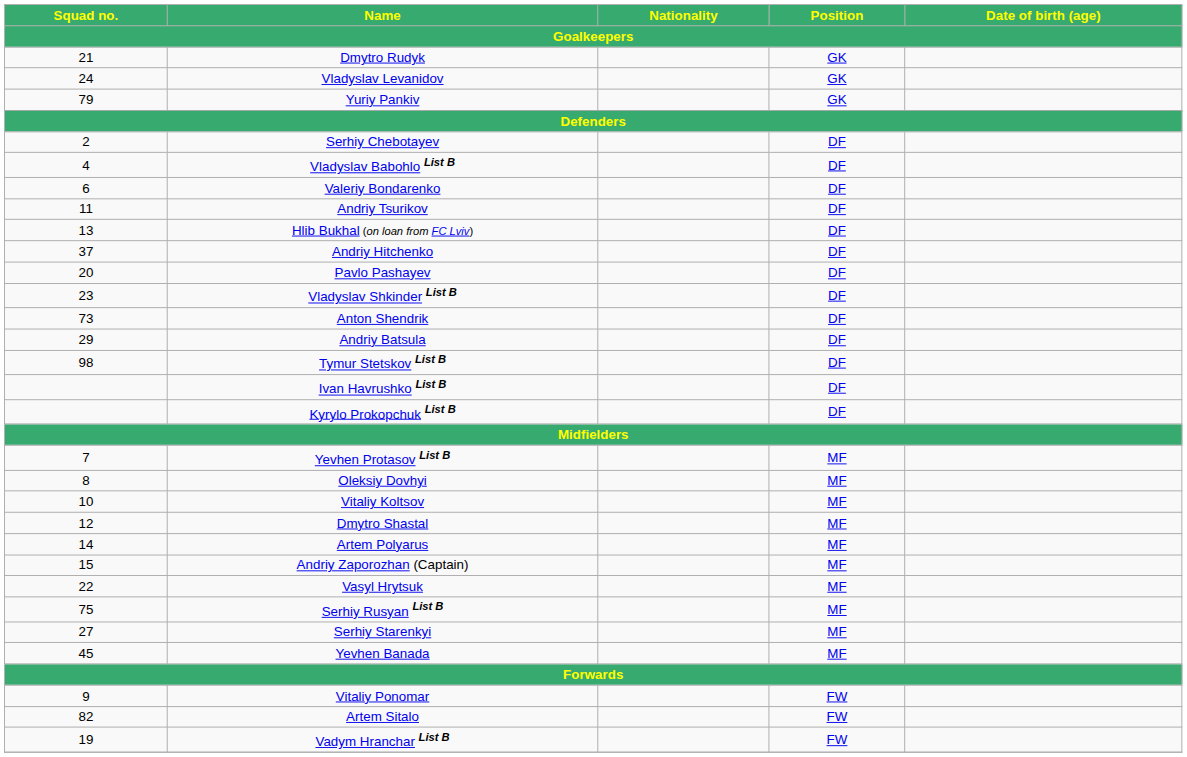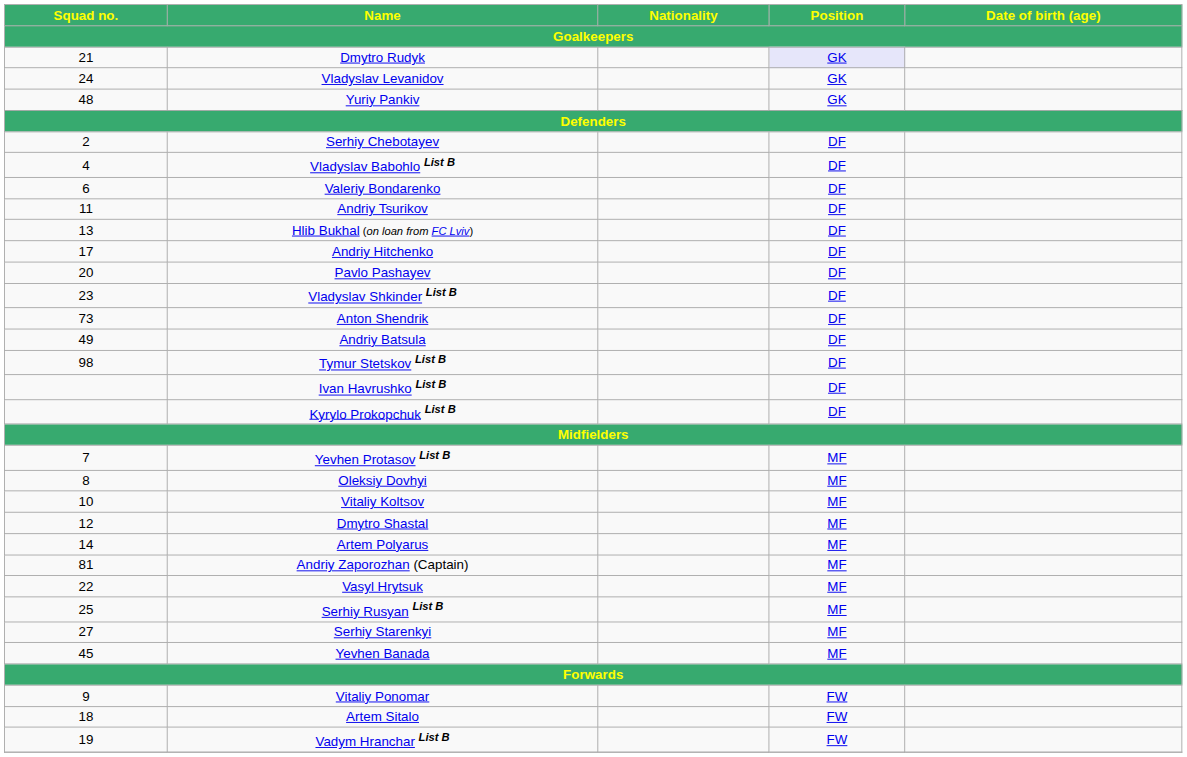 <table class="wikitable" style="text-align:center; font-size:90%; width:80%">
 <tr>
 <th style="background:#37AA6F; color:yellow; text-align:center">Squad no.</th>
 <th style="background:#37AA6F; color:yellow; text-align:center">Name</th>
 <th style="background:#37AA6F; color:yellow; text-align:center">Nationality</th>
 <th style="background:#37AA6F; color:yellow; text-align:center">Position</th>
 <th style="background:#37AA6F; color:yellow; text-align:center">Date of birth (age)</th>
 </tr>
 <tr>
 <th colspan="6" style="background:#37AA6F; color:yellow; text-align:center">Goalkeepers</th>
 </tr>
 <tr>
 <td>21</td>
 <td><a href='#'>Dmytro Rudyk</a></td>
 <td></td>
-<td><a href='#'>GK</a></td>
+<td style="background: lavender;"><a href='#'>GK</a></td>
 <td></td>
 </tr>
 <tr>
 <td>24</td>
 <td><a href='#'>Vladyslav Levanidov</a></td>
 <td></td>
 <td><a href='#'>GK</a></td>
 <td></td>
 </tr>
 <tr>
-<td>79</td>
+<td>48</td>
 <td><a href='#'>Yuriy Pankiv</a></td>
 <td></td>
 <td><a href='#'>GK</a></td>
 <td></td>
 </tr>
 <tr>
 <th colspan="6" style="background:#37AA6F; color:yellow; text-align:center">Defenders</th>
 </tr>
 <tr>
 <td>2</td>
 <td><a href='#'>Serhiy Chebotayev</a></td>
 <td></td>
 <td><a href='#'>DF</a></td>
 <td></td>
 </tr>
 <tr>
 <td>4</td>
 <td><a href='#'>Vladyslav Babohlo</a> <sup><strong><em>List B</em></strong></sup></td>
 <td></td>
 <td><a href='#'>DF</a></td>
 <td></td>
 </tr>
 <tr>
 <td>6</td>
 <td><a href='#'>Valeriy Bondarenko</a></td>
 <td></td>
 <td><a href='#'>DF</a></td>
 <td></td>
 </tr>
 <tr>
 <td>11</td>
 <td><a href='#'>Andriy Tsurikov</a></td>
 <td></td>
 <td><a href='#'>DF</a></td>
 <td></td>
 </tr>
 <tr>
 <td>13</td>
 <td><a href='#'>Hlib Bukhal</a><small> (<em>on loan from <a href='#'>FC Lviv</a></em>)</small></td>
 <td></td>
 <td><a href='#'>DF</a></td>
 <td></td>
 </tr>
 <tr>
-<td>37</td>
+<td>17</td>
 <td><a href='#'>Andriy Hitchenko</a></td>
 <td></td>
 <td><a href='#'>DF</a></td>
 <td></td>
 </tr>
 <tr>
 <td>20</td>
 <td><a href='#'>Pavlo Pashayev</a></td>
 <td></td>
 <td><a href='#'>DF</a></td>
 <td></td>
 </tr>
 <tr>
 <td>23</td>
 <td><a href='#'>Vladyslav Shkinder</a> <sup><strong><em>List B</em></strong></sup></td>
 <td></td>
 <td><a href='#'>DF</a></td>
 <td></td>
 </tr>
 <tr>
 <td>73</td>
 <td><a href='#'>Anton Shendrik</a></td>
 <td></td>
 <td><a href='#'>DF</a></td>
 <td></td>
 </tr>
 <tr>
-<td>29</td>
+<td>49</td>
 <td><a href='#'>Andriy Batsula</a></td>
 <td></td>
 <td><a href='#'>DF</a></td>
 <td></td>
 </tr>
 <tr>
 <td>98</td>
 <td><a href='#'>Tymur Stetskov</a> <sup><strong><em>List B</em></strong></sup></td>
 <td></td>
 <td><a href='#'>DF</a></td>
 <td></td>
 </tr>
 <tr>
 <td></td>
 <td><a href='#'>Ivan Havrushko</a> <sup><strong><em>List B</em></strong></sup></td>
 <td></td>
 <td><a href='#'>DF</a></td>
 <td></td>
 </tr>
 <tr>
 <td></td>
 <td><a href='#'>Kyrylo Prokopchuk</a> <sup><strong><em>List B</em></strong></sup></td>
 <td></td>
 <td><a href='#'>DF</a></td>
 <td></td>
 </tr>
 <tr>
 <th colspan="6" style="background:#37AA6F; color:yellow; text-align:center">Midfielders</th>
 </tr>
 <tr>
 <td>7</td>
 <td><a href='#'>Yevhen Protasov</a> <sup><strong><em>List B</em></strong></sup></td>
 <td></td>
 <td><a href='#'>MF</a></td>
 <td></td>
 </tr>
 <tr>
 <td>8</td>
 <td><a href='#'>Oleksiy Dovhyi</a></td>
 <td></td>
 <td><a href='#'>MF</a></td>
 <td></td>
 </tr>
 <tr>
 <td>10</td>
 <td><a href='#'>Vitaliy Koltsov</a></td>
 <td></td>
 <td><a href='#'>MF</a></td>
 <td></td>
 </tr>
 <tr>
 <td>12</td>
 <td><a href='#'>Dmytro Shastal</a></td>
 <td></td>
 <td><a href='#'>MF</a></td>
 <td></td>
 </tr>
 <tr>
 <td>14</td>
 <td><a href='#'>Artem Polyarus</a></td>
 <td></td>
 <td><a href='#'>MF</a></td>
 <td></td>
 </tr>
 <tr>
-<td>15</td>
+<td>81</td>
 <td><a href='#'>Andriy Zaporozhan</a> (Captain)</td>
 <td></td>
 <td><a href='#'>MF</a></td>
 <td></td>
 </tr>
 <tr>
 <td>22</td>
 <td><a href='#'>Vasyl Hrytsuk</a></td>
 <td></td>
 <td><a href='#'>MF</a></td>
 <td></td>
 </tr>
 <tr>
-<td>75</td>
+<td>25</td>
 <td><a href='#'>Serhiy Rusyan</a> <sup><strong><em>List B</em></strong></sup></td>
 <td></td>
 <td><a href='#'>MF</a></td>
 <td></td>
 </tr>
 <tr>
 <td>27</td>
 <td><a href='#'>Serhiy Starenkyi</a></td>
 <td></td>
 <td><a href='#'>MF</a></td>
 <td></td>
 </tr>
 <tr>
 <td>45</td>
 <td><a href='#'>Yevhen Banada</a></td>
 <td></td>
 <td><a href='#'>MF</a></td>
 <td></td>
 </tr>
 <tr>
 <th colspan="7" style="background:#37AA6F; color:yellow; text-align:center">Forwards</th>
 </tr>
 <tr>
 <td>9</td>
 <td><a href='#'>Vitaliy Ponomar</a></td>
 <td></td>
 <td><a href='#'>FW</a></td>
 <td></td>
 </tr>
 <tr>
-<td>82</td>
+<td>18</td>
 <td><a href='#'>Artem Sitalo</a></td>
 <td></td>
 <td><a href='#'>FW</a></td>
 <td></td>
 </tr>
 <tr>
 <td>19</td>
 <td><a href='#'>Vadym Hranchar</a> <sup><strong><em>List B</em></strong></sup></td>
 <td></td>
 <td><a href='#'>FW</a></td>
 <td></td>
 </tr>
 <tr>
 </tr>
 </table>
